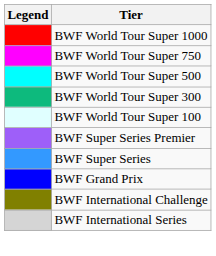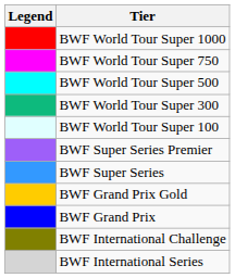 <table class=wikitable>
 <tr>
 <th>Legend</th>
 <th>Tier</th>
 </tr>
 <tr>
 <td style="background:#FF0000;"></td>
 <td>BWF World Tour Super 1000</td>
 </tr>
 <tr>
 <td style="background:#FF00FF;"></td>
 <td>BWF World Tour Super 750</td>
 </tr>
 <tr>
 <td style="background:#00FFFF;"></td>
 <td>BWF World Tour Super 500</td>
 </tr>
 <tr>
 <td style="background:#0dba7d;"></td>
 <td>BWF World Tour Super 300</td>
 </tr>
 <tr>
 <td style="background:#e0ffff;"></td>
 <td>BWF World Tour Super 100</td>
 </tr>
 <tr>
 <td style="background:#9e5ff9;"></td>
 <td>BWF Super Series Premier</td>
 </tr>
 <tr>
 <td style="background:#3399ff;"></td>
 <td>BWF Super Series</td>
 </tr>
 <tr>
+<td style="background:#ffcc00;"></td>
+<td>BWF Grand Prix Gold</td>
+</tr>
+<tr>
 <td style="background:#0000FF;"></td>
 <td>BWF Grand Prix</td>
 </tr>
 <tr>
 <td style="background:#808000;"></td>
 <td>BWF International Challenge</td>
 </tr>
 <tr>
 <td style="background:#D5D5D5;"></td>
 <td>BWF International Series</td>
 </tr>
 </table>
